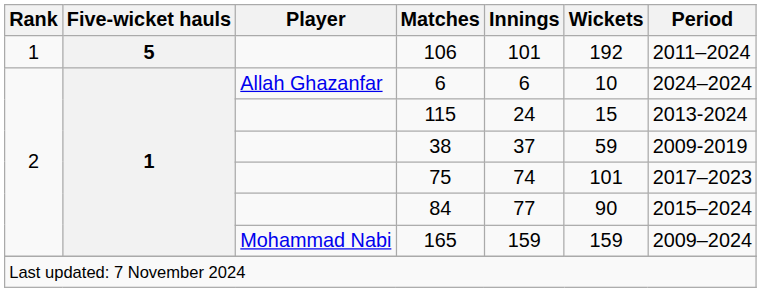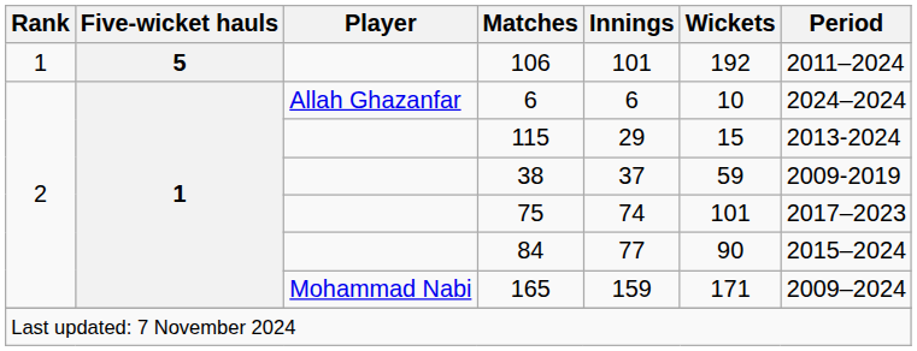 <table class="wikitable plainrowheaders sortable">
 <tr>
 <th scope=col>Rank</th>
 <th scope=col>Five-wicket hauls</th>
 <th scope=col>Player</th>
 <th scope=col>Matches</th>
 <th scope=col>Innings</th>
 <th scope=col>Wickets</th>
 <th scope=col>Period</th>
 </tr>
 <tr>
 <td align=center>1</td>
 <th scope=row style=text-align:center;>5</th>
 <td></td>
 <td align=center>106</td>
 <td align=center>101</td>
 <td align=center>192</td>
 <td>2011–2024</td>
 </tr>
 <tr>
 <td align=center rowspan=6>2</td>
 <th scope=row style=text-align:center; rowspan=6>1</th>
 <td><a href='#'>Allah Ghazanfar</a></td>
 <td align=center>6</td>
 <td align=center>6</td>
 <td align=center>10</td>
 <td>2024–2024</td>
 </tr>
 <tr>
 <td></td>
 <td align=center>115</td>
-<td align=center>24</td>
+<td align=center>29</td>
 <td align=center>15</td>
 <td>2013-2024</td>
 </tr>
 <tr>
 <td></td>
 <td align=center>38</td>
 <td align=center>37</td>
 <td align=center>59</td>
 <td>2009-2019</td>
 </tr>
 <tr>
 <td></td>
 <td align=center>75</td>
 <td align=center>74</td>
 <td align=center>101</td>
 <td>2017–2023</td>
 </tr>
 <tr>
 <td></td>
 <td align=center>84</td>
 <td align=center>77</td>
 <td align=center>90</td>
 <td>2015–2024</td>
 </tr>
 <tr>
 <td><a href='#'>Mohammad Nabi</a></td>
 <td align=center>165</td>
 <td align=center>159</td>
-<td align=center>159</td>
+<td align=center>171</td>
 <td>2009–2024</td>
 </tr>
 <tr>
 </tr>
 <tr class=sortbottom>
 <td colspan=7><small>Last updated: 7 November 2024</small></td>
 </tr>
 </table>
